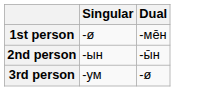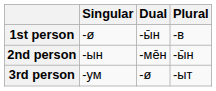 <table class="wikitable">
 <tr>
 <th></th>
 <th>Singular</th>
 <th>Dual</th>
+<th>Plural</th>
 </tr>
 <tr>
 <th>1st person</th>
 <td>-ø</td>
-<td>-ме̄н</td>
+<td>-ы̄н</td>
+<td>-в</td>
 </tr>
 <tr>
 <th>2nd person</th>
 <td>-ын</td>
+<td>-ме̄н</td>
 <td>-ы̄н</td>
 </tr>
 <tr>
 <th>3rd person</th>
 <td>-ум</td>
 <td>-ø</td>
+<td>-ыт</td>
 </tr>
 </table>
